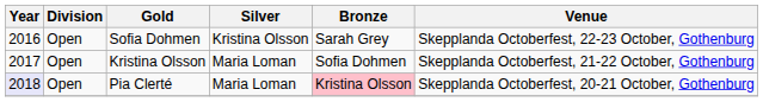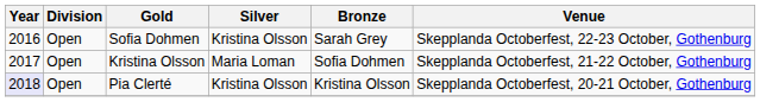 <table class="wikitable sortable" style="text-align: left;">
 <tr>
 <th>Year</th>
 <th>Division</th>
 <th> Gold</th>
 <th> Silver</th>
 <th> Bronze</th>
 <th>Venue</th>
 </tr>
 <tr>
 <td>2016</td>
 <td>Open</td>
 <td>Sofia Dohmen</td>
 <td>Kristina Olsson</td>
 <td>Sarah Grey</td>
 <td>Skepplanda Octoberfest, 22-23 October, <a href='#'>Gothenburg</a></td>
 </tr>
 <tr>
 <td>2017</td>
 <td>Open</td>
 <td>Kristina Olsson</td>
 <td>Maria Loman</td>
 <td>Sofia Dohmen</td>
 <td>Skepplanda Octoberfest, 21-22 October, <a href='#'>Gothenburg</a></td>
 </tr>
 <tr>
 <td style="background: lavender;">2018</td>
 <td>Open</td>
 <td>Pia Clerté</td>
-<td>Maria Loman</td>
-<td style="background: pink;">Kristina Olsson</td>
+<td>Kristina Olsson</td>
+<td>Kristina Olsson</td>
 <td>Skepplanda Octoberfest, 20-21 October, <a href='#'>Gothenburg</a></td>
 </tr>
 <tr>
 </tr>
 </table>
